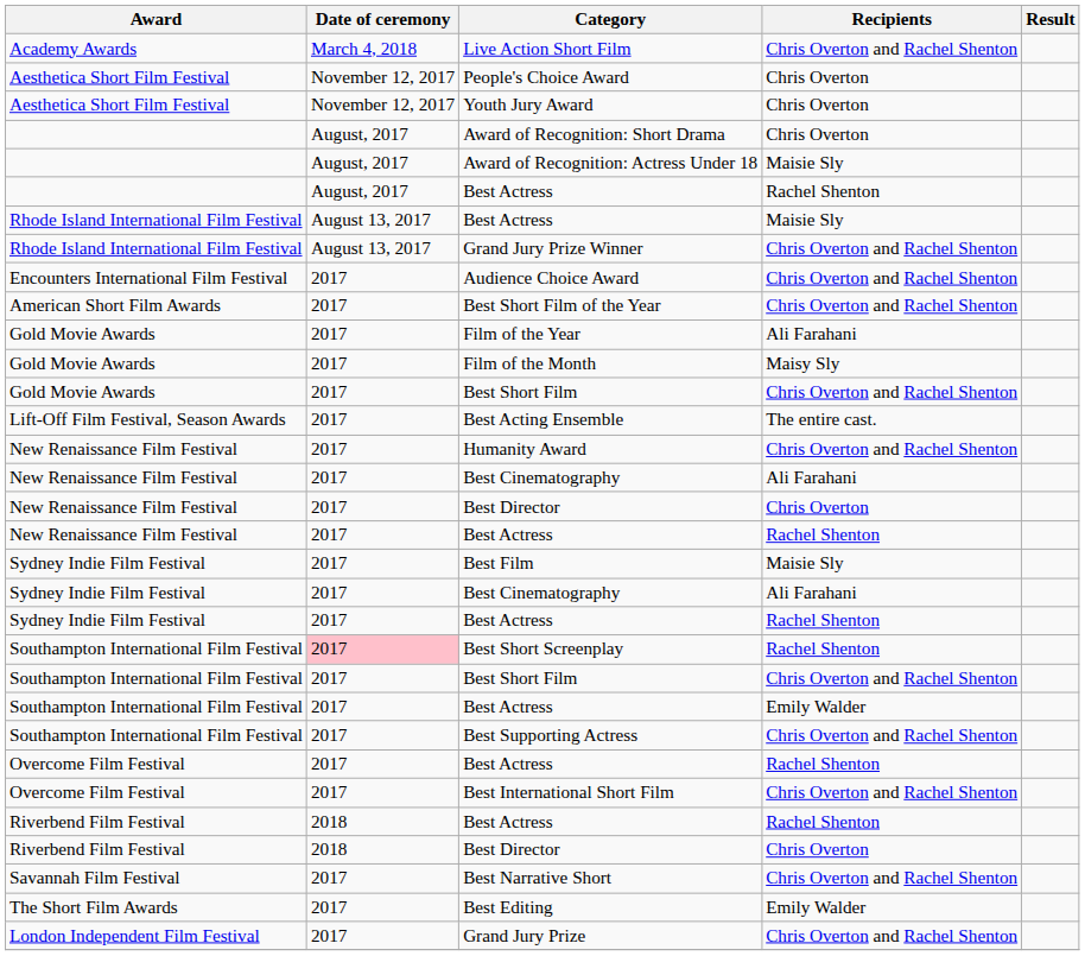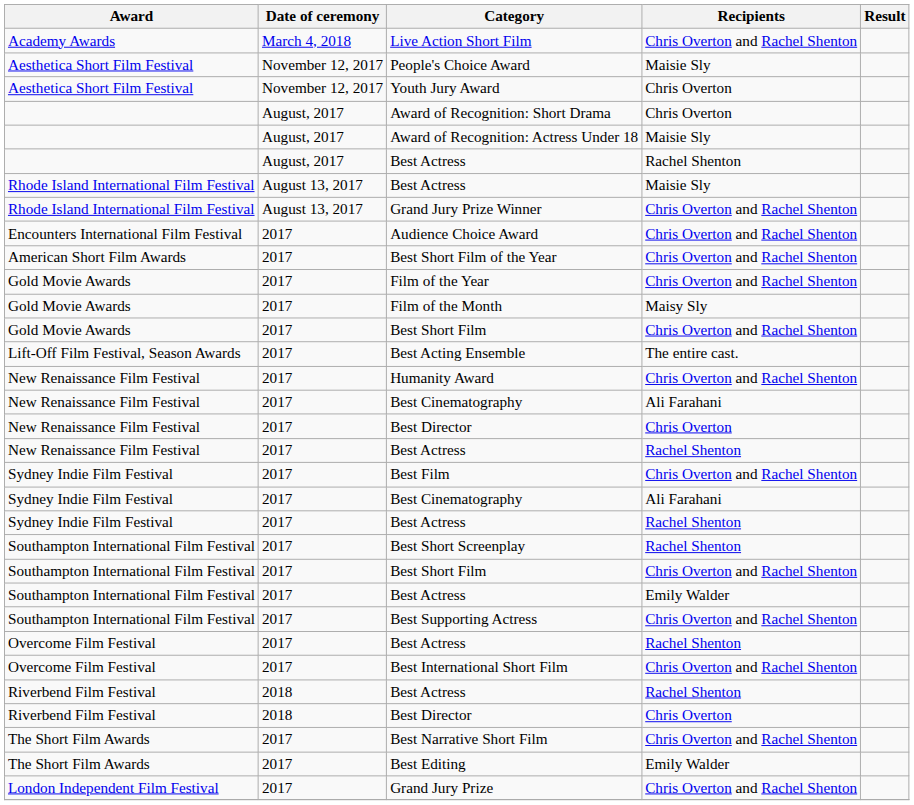 <table class="wikitable">
 <tr>
 <th>Award</th>
 <th>Date of ceremony</th>
 <th>Category</th>
 <th>Recipients</th>
 <th>Result</th>
 </tr>
 <tr>
 <td><a href='#'>Academy Awards</a></td>
 <td><a href='#'>March 4, 2018</a></td>
 <td><a href='#'>Live Action Short Film</a></td>
 <td><a href='#'>Chris Overton</a> and <a href='#'>Rachel Shenton</a></td>
 <td></td>
 </tr>
 <tr>
 <td><a href='#'>Aesthetica Short Film Festival</a></td>
 <td>November 12, 2017</td>
 <td>People's Choice Award</td>
-<td>Chris Overton</td>
+<td>Maisie Sly</td>
 <td></td>
 </tr>
 <tr>
 <td><a href='#'>Aesthetica Short Film Festival</a></td>
 <td>November 12, 2017</td>
 <td>Youth Jury Award</td>
 <td>Chris Overton</td>
 <td></td>
 </tr>
 <tr>
 <td></td>
 <td>August, 2017</td>
 <td>Award of Recognition: Short Drama</td>
 <td>Chris Overton</td>
 <td></td>
 </tr>
 <tr>
 <td></td>
 <td>August, 2017</td>
 <td>Award of Recognition: Actress Under 18</td>
 <td>Maisie Sly</td>
 <td></td>
 </tr>
 <tr>
 <td></td>
 <td>August, 2017</td>
 <td>Best Actress</td>
 <td>Rachel Shenton</td>
 <td></td>
 </tr>
 <tr>
 <td><a href='#'>Rhode Island International Film Festival</a></td>
 <td>August 13, 2017</td>
 <td>Best Actress</td>
 <td>Maisie Sly</td>
 <td></td>
 </tr>
 <tr>
 <td><a href='#'>Rhode Island International Film Festival</a></td>
 <td>August 13, 2017</td>
 <td>Grand Jury Prize Winner</td>
 <td><a href='#'>Chris Overton</a> and <a href='#'>Rachel Shenton</a></td>
 <td></td>
 </tr>
 <tr>
 <td>Encounters International Film Festival</td>
 <td>2017</td>
 <td>Audience Choice Award</td>
 <td><a href='#'>Chris Overton</a> and <a href='#'>Rachel Shenton</a></td>
 <td></td>
 </tr>
 <tr>
 <td>American Short Film Awards</td>
 <td>2017</td>
 <td>Best Short Film of the Year</td>
 <td><a href='#'>Chris Overton</a> and <a href='#'>Rachel Shenton</a></td>
 <td></td>
 </tr>
 <tr>
 <td>Gold Movie Awards</td>
 <td>2017</td>
 <td>Film of the Year</td>
-<td>Ali Farahani</td>
+<td><a href='#'>Chris Overton</a> and <a href='#'>Rachel Shenton</a></td>
 <td></td>
 </tr>
 <tr>
 <td>Gold Movie Awards</td>
 <td>2017</td>
 <td>Film of the Month</td>
 <td>Maisy Sly</td>
 <td></td>
 </tr>
 <tr>
 <td>Gold Movie Awards</td>
 <td>2017</td>
 <td>Best Short Film</td>
 <td><a href='#'>Chris Overton</a> and <a href='#'>Rachel Shenton</a></td>
 <td></td>
 </tr>
 <tr>
 <td>Lift-Off Film Festival, Season Awards</td>
 <td>2017</td>
 <td>Best Acting Ensemble</td>
 <td>The entire cast.</td>
 <td></td>
 </tr>
 <tr>
 <td>New Renaissance Film Festival</td>
 <td>2017</td>
 <td>Humanity Award</td>
 <td><a href='#'>Chris Overton</a> and <a href='#'>Rachel Shenton</a></td>
 <td></td>
 </tr>
 <tr>
 <td>New Renaissance Film Festival</td>
 <td>2017</td>
 <td>Best Cinematography</td>
 <td>Ali Farahani</td>
 <td></td>
 </tr>
 <tr>
 <td>New Renaissance Film Festival</td>
 <td>2017</td>
 <td>Best Director</td>
 <td><a href='#'>Chris Overton</a></td>
 <td></td>
 </tr>
 <tr>
 <td>New Renaissance Film Festival</td>
 <td>2017</td>
 <td>Best Actress</td>
 <td><a href='#'>Rachel Shenton</a></td>
 <td></td>
 </tr>
 <tr>
 <td>Sydney Indie Film Festival</td>
 <td>2017</td>
 <td>Best Film</td>
-<td>Maisie Sly</td>
+<td><a href='#'>Chris Overton</a> and <a href='#'>Rachel Shenton</a></td>
 <td></td>
 </tr>
 <tr>
 <td>Sydney Indie Film Festival</td>
 <td>2017</td>
 <td>Best Cinematography</td>
 <td>Ali Farahani</td>
 <td></td>
 </tr>
 <tr>
 <td>Sydney Indie Film Festival</td>
 <td>2017</td>
 <td>Best Actress</td>
 <td><a href='#'>Rachel Shenton</a></td>
 <td></td>
 </tr>
 <tr>
 <td>Southampton International Film Festival</td>
-<td style="background: pink;">2017</td>
+<td>2017</td>
 <td>Best Short Screenplay</td>
 <td><a href='#'>Rachel Shenton</a></td>
 <td></td>
 </tr>
 <tr>
 <td>Southampton International Film Festival</td>
 <td>2017</td>
 <td>Best Short Film</td>
 <td><a href='#'>Chris Overton</a> and <a href='#'>Rachel Shenton</a></td>
 <td></td>
 </tr>
 <tr>
 <td>Southampton International Film Festival</td>
 <td>2017</td>
 <td>Best Actress</td>
 <td>Emily Walder</td>
 <td></td>
 </tr>
 <tr>
 <td>Southampton International Film Festival</td>
 <td>2017</td>
 <td>Best Supporting Actress</td>
 <td><a href='#'>Chris Overton</a> and <a href='#'>Rachel Shenton</a></td>
 <td></td>
 </tr>
 <tr>
 <td>Overcome Film Festival</td>
 <td>2017</td>
 <td>Best Actress</td>
 <td><a href='#'>Rachel Shenton</a></td>
 <td></td>
 </tr>
 <tr>
 <td>Overcome Film Festival</td>
 <td>2017</td>
 <td>Best International Short Film</td>
 <td><a href='#'>Chris Overton</a> and <a href='#'>Rachel Shenton</a></td>
 <td></td>
 </tr>
 <tr>
 <td>Riverbend Film Festival</td>
 <td>2018</td>
 <td>Best Actress</td>
 <td><a href='#'>Rachel Shenton</a></td>
 <td></td>
 </tr>
 <tr>
 <td>Riverbend Film Festival</td>
 <td>2018</td>
 <td>Best Director</td>
 <td><a href='#'>Chris Overton</a></td>
 <td></td>
 </tr>
 <tr>
-<td>Savannah Film Festival</td>
+<td>The Short Film Awards</td>
 <td>2017</td>
-<td>Best Narrative Short</td>
+<td>Best Narrative Short Film</td>
 <td><a href='#'>Chris Overton</a> and <a href='#'>Rachel Shenton</a></td>
 <td></td>
 </tr>
 <tr>
 <td>The Short Film Awards</td>
 <td>2017</td>
 <td>Best Editing</td>
 <td>Emily Walder</td>
 <td></td>
 </tr>
 <tr>
 <td><a href='#'>London Independent Film Festival</a></td>
 <td>2017</td>
 <td>Grand Jury Prize</td>
 <td><a href='#'>Chris Overton</a> and <a href='#'>Rachel Shenton</a></td>
 <td></td>
 </tr>
 <tr>
 </tr>
 </table>
